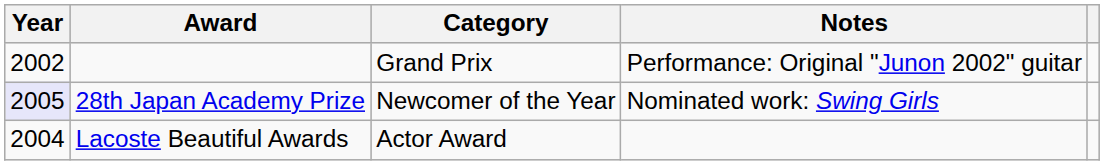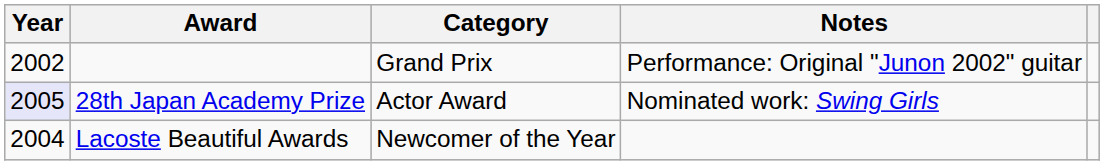 <table class="wikitable">
 <tr>
 <th>Year</th>
 <th>Award</th>
 <th>Category</th>
 <th>Notes</th>
 <th></th>
 </tr>
 <tr>
 <td>2002</td>
 <td></td>
 <td>Grand Prix</td>
 <td>Performance: Original "<a href='#'>Junon</a> 2002" guitar</td>
 <td></td>
 </tr>
 <tr>
 <td style="background: lavender;">2005</td>
 <td><a href='#'>28th Japan Academy Prize</a></td>
-<td>Newcomer of the Year</td>
+<td>Actor Award</td>
 <td>Nominated work: <em><a href='#'>Swing Girls</a></em></td>
 <td></td>
 </tr>
 <tr>
 <td>2004</td>
 <td><a href='#'>Lacoste</a> Beautiful Awards</td>
-<td>Actor Award</td>
+<td>Newcomer of the Year</td>
 <td></td>
 <td></td>
 </tr>
 </table>
